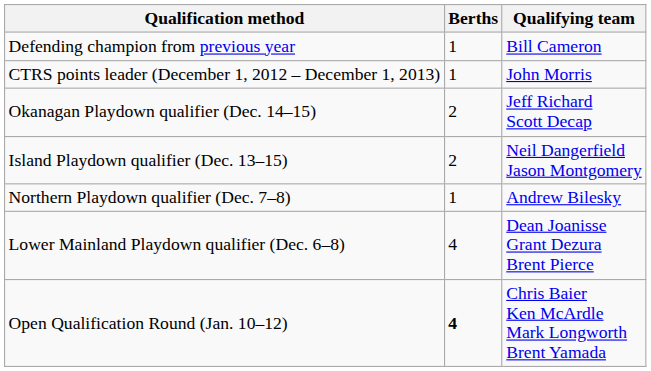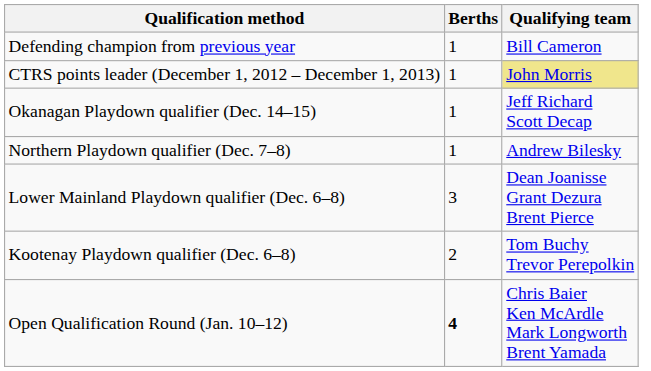 <table class=wikitable>
 <tr>
 <th>Qualification method</th>
 <th>Berths</th>
 <th>Qualifying team</th>
 </tr>
 <tr>
 <td>Defending champion from <a href='#'>previous year</a></td>
 <td>1</td>
 <td><a href='#'>Bill Cameron</a></td>
 </tr>
 <tr>
 <td>CTRS points leader (December 1, 2012 – December 1, 2013)</td>
 <td>1</td>
-<td><a href='#'>John Morris</a></td>
+<td style="background: khaki;"><a href='#'>John Morris</a></td>
 </tr>
 <tr>
 <td>Okanagan Playdown qualifier (Dec. 14–15)</td>
-<td>2</td>
+<td>1</td>
 <td><a href='#'>Jeff Richard</a> <br> <a href='#'>Scott Decap</a></td>
-</tr>
-<tr>
-<td>Island Playdown qualifier (Dec. 13–15)</td>
-<td>2</td>
-<td><a href='#'>Neil Dangerfield</a> <br> <a href='#'>Jason Montgomery</a></td>
 </tr>
 <tr>
 <td>Northern Playdown qualifier (Dec. 7–8)</td>
 <td>1</td>
 <td><a href='#'>Andrew Bilesky</a></td>
 </tr>
 <tr>
 <td>Lower Mainland Playdown qualifier (Dec. 6–8)</td>
-<td>4</td>
+<td>3</td>
 <td><a href='#'>Dean Joanisse</a> <br> <a href='#'>Grant Dezura</a> <br> <a href='#'>Brent Pierce</a></td>
+</tr>
+<tr>
+<td>Kootenay Playdown qualifier (Dec. 6–8)</td>
+<td>2</td>
+<td><a href='#'>Tom Buchy</a> <br> <a href='#'>Trevor Perepolkin</a></td>
 </tr>
 <tr>
 <td>Open Qualification Round (Jan. 10–12)</td>
 <td><strong>4</strong></td>
 <td><a href='#'>Chris Baier</a> <br> <a href='#'>Ken McArdle</a> <br> <a href='#'>Mark Longworth</a> <br> <a href='#'>Brent Yamada</a></td>
 </tr>
 </table>
